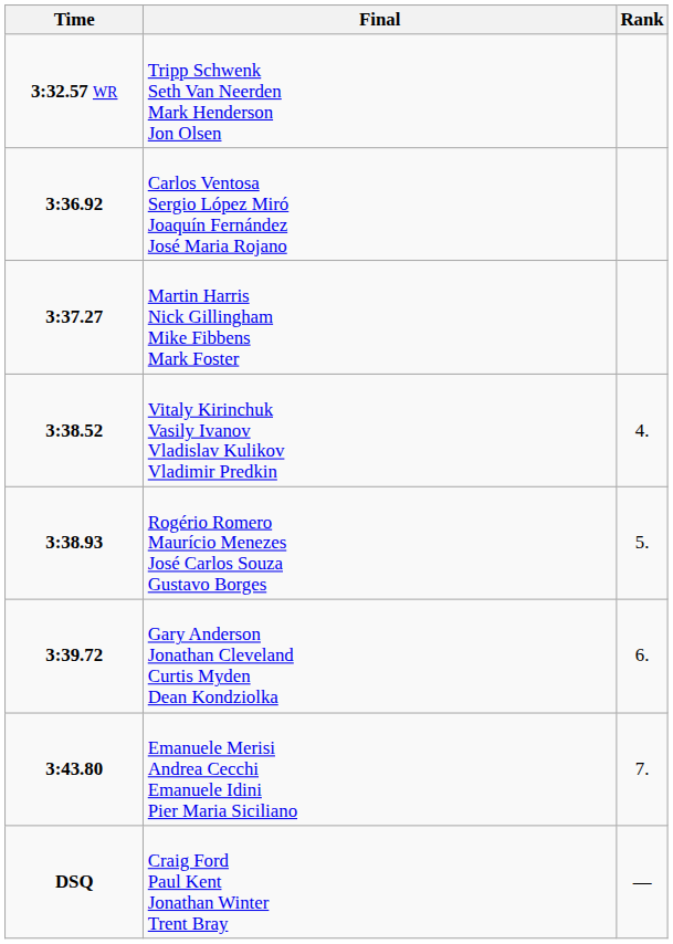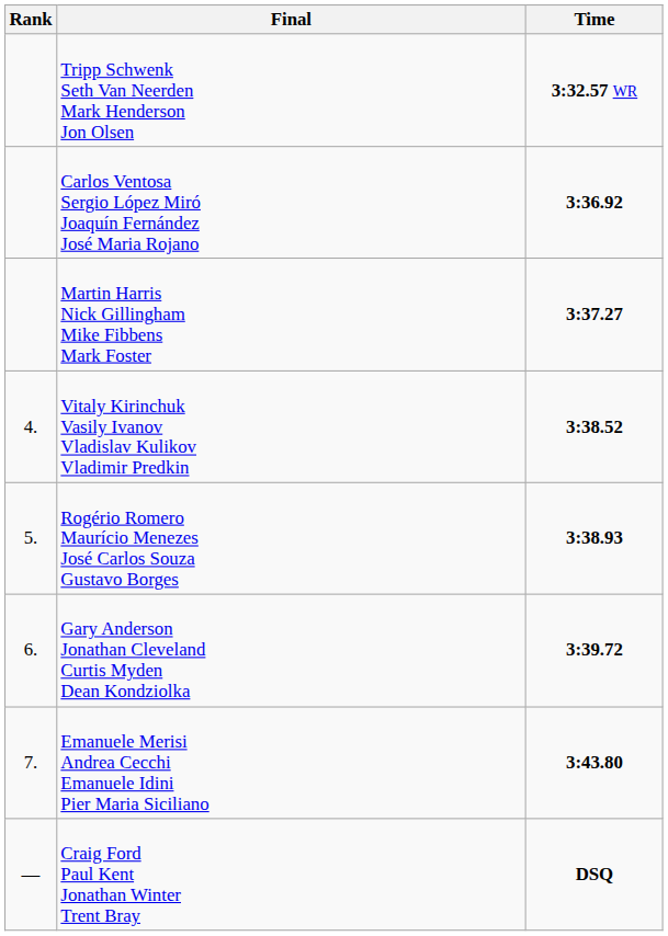 <table class="wikitable">
 <tr>
+<th>Rank</th>
+<th style="width: 25em">Final</th>
 <th style="width: 7em">Time</th>
-<th style="width: 25em">Final</th>
-<th>Rank</th>
 </tr>
 <tr>
+<td align="center"></td>
+<td><strong></strong><br><a href='#'>Tripp Schwenk</a><br><a href='#'>Seth Van Neerden</a><br><a href='#'>Mark Henderson</a><br><a href='#'>Jon Olsen</a></td>
 <td align="center"><strong>3:32.57</strong> <small><a href='#'>WR</a></small></td>
-<td><strong></strong><br><a href='#'>Tripp Schwenk</a><br><a href='#'>Seth Van Neerden</a><br><a href='#'>Mark Henderson</a><br><a href='#'>Jon Olsen</a></td>
-<td align="center"></td>
 </tr>
 <tr>
+<td align="center"></td>
+<td><strong></strong><br><a href='#'>Carlos Ventosa</a><br><a href='#'>Sergio López Miró</a><br><a href='#'>Joaquín Fernández</a><br><a href='#'>José Maria Rojano</a></td>
 <td align="center"><strong>3:36.92</strong></td>
-<td><strong></strong><br><a href='#'>Carlos Ventosa</a><br><a href='#'>Sergio López Miró</a><br><a href='#'>Joaquín Fernández</a><br><a href='#'>José Maria Rojano</a></td>
-<td align="center"></td>
 </tr>
 <tr>
+<td align="center"></td>
+<td><strong></strong><br><a href='#'>Martin Harris</a><br><a href='#'>Nick Gillingham</a><br><a href='#'>Mike Fibbens</a><br><a href='#'>Mark Foster</a></td>
 <td align="center"><strong>3:37.27</strong></td>
-<td><strong></strong><br><a href='#'>Martin Harris</a><br><a href='#'>Nick Gillingham</a><br><a href='#'>Mike Fibbens</a><br><a href='#'>Mark Foster</a></td>
-<td align="center"></td>
 </tr>
 <tr>
+<td align="center">4.</td>
+<td><strong></strong><br><a href='#'>Vitaly Kirinchuk</a><br><a href='#'>Vasily Ivanov</a><br><a href='#'>Vladislav Kulikov</a><br><a href='#'>Vladimir Predkin</a></td>
 <td align="center"><strong>3:38.52</strong></td>
-<td><strong></strong><br><a href='#'>Vitaly Kirinchuk</a><br><a href='#'>Vasily Ivanov</a><br><a href='#'>Vladislav Kulikov</a><br><a href='#'>Vladimir Predkin</a></td>
-<td align="center">4.</td>
 </tr>
 <tr>
+<td align="center">5.</td>
+<td><strong></strong><br><a href='#'>Rogério Romero</a><br><a href='#'>Maurício Menezes</a><br><a href='#'>José Carlos Souza</a><br><a href='#'>Gustavo Borges</a></td>
 <td align="center"><strong>3:38.93</strong></td>
-<td><strong></strong><br><a href='#'>Rogério Romero</a><br><a href='#'>Maurício Menezes</a><br><a href='#'>José Carlos Souza</a><br><a href='#'>Gustavo Borges</a></td>
-<td align="center">5.</td>
 </tr>
 <tr>
+<td align="center">6.</td>
+<td><strong></strong><br><a href='#'>Gary Anderson</a><br><a href='#'>Jonathan Cleveland</a><br><a href='#'>Curtis Myden</a><br><a href='#'>Dean Kondziolka</a></td>
 <td align="center"><strong>3:39.72</strong></td>
-<td><strong></strong><br><a href='#'>Gary Anderson</a><br><a href='#'>Jonathan Cleveland</a><br><a href='#'>Curtis Myden</a><br><a href='#'>Dean Kondziolka</a></td>
-<td align="center">6.</td>
 </tr>
 <tr>
+<td align="center">7.</td>
+<td><strong></strong><br><a href='#'>Emanuele Merisi</a><br><a href='#'>Andrea Cecchi</a><br><a href='#'>Emanuele Idini</a><br><a href='#'>Pier Maria Siciliano</a></td>
 <td align="center"><strong>3:43.80</strong></td>
-<td><strong></strong><br><a href='#'>Emanuele Merisi</a><br><a href='#'>Andrea Cecchi</a><br><a href='#'>Emanuele Idini</a><br><a href='#'>Pier Maria Siciliano</a></td>
-<td align="center">7.</td>
 </tr>
 <tr>
+<td align="center">—</td>
+<td><strong></strong><br><a href='#'>Craig Ford</a><br><a href='#'>Paul Kent</a><br><a href='#'>Jonathan Winter</a><br><a href='#'>Trent Bray</a></td>
 <td align="center"><strong>DSQ</strong></td>
-<td><strong></strong><br><a href='#'>Craig Ford</a><br><a href='#'>Paul Kent</a><br><a href='#'>Jonathan Winter</a><br><a href='#'>Trent Bray</a></td>
-<td align="center">—</td>
 </tr>
 </table>
